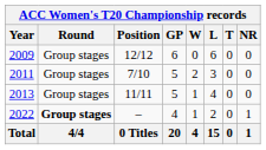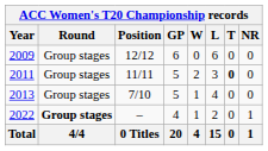 <table class="wikitable" style="text-align: center; width=900px;">
 <tr>
 <th colspan="8"><a href='#'>ACC Women's T20 Championship</a> records</th>
 </tr>
 <tr>
 <th>Year</th>
 <th>Round</th>
 <th>Position</th>
 <th>GP</th>
 <th>W</th>
 <th>L</th>
 <th>T</th>
 <th>NR</th>
 </tr>
 <tr>
 <td> <a href='#'>2009</a></td>
 <td>Group stages</td>
 <td>12/12</td>
 <td>6</td>
 <td>0</td>
 <td>6</td>
 <td>0</td>
 <td>0</td>
 </tr>
 <tr>
 <td> <a href='#'>2011</a></td>
 <td>Group stages</td>
-<td>7/10</td>
+<td>11/11</td>
 <td>5</td>
 <td>2</td>
 <td>3</td>
-<td>0</td>
+<td><strong>0</strong></td>
 <td>0</td>
 </tr>
 <tr>
 <td> <a href='#'>2013</a></td>
 <td>Group stages</td>
-<td>11/11</td>
+<td>7/10</td>
 <td>5</td>
 <td>1</td>
 <td>4</td>
 <td>0</td>
 <td>0</td>
 </tr>
 <tr>
 <td> <a href='#'>2022</a></td>
 <td><strong>Group stages</strong></td>
 <td>–</td>
 <td>4</td>
 <td>1</td>
 <td>2</td>
 <td>0</td>
 <td>1</td>
 </tr>
 <tr>
 <th>Total</th>
 <th>4/4</th>
 <th>0 Titles</th>
 <th>20</th>
 <th>4</th>
 <th>15</th>
 <th>0</th>
 <th>1</th>
 </tr>
 </table>
